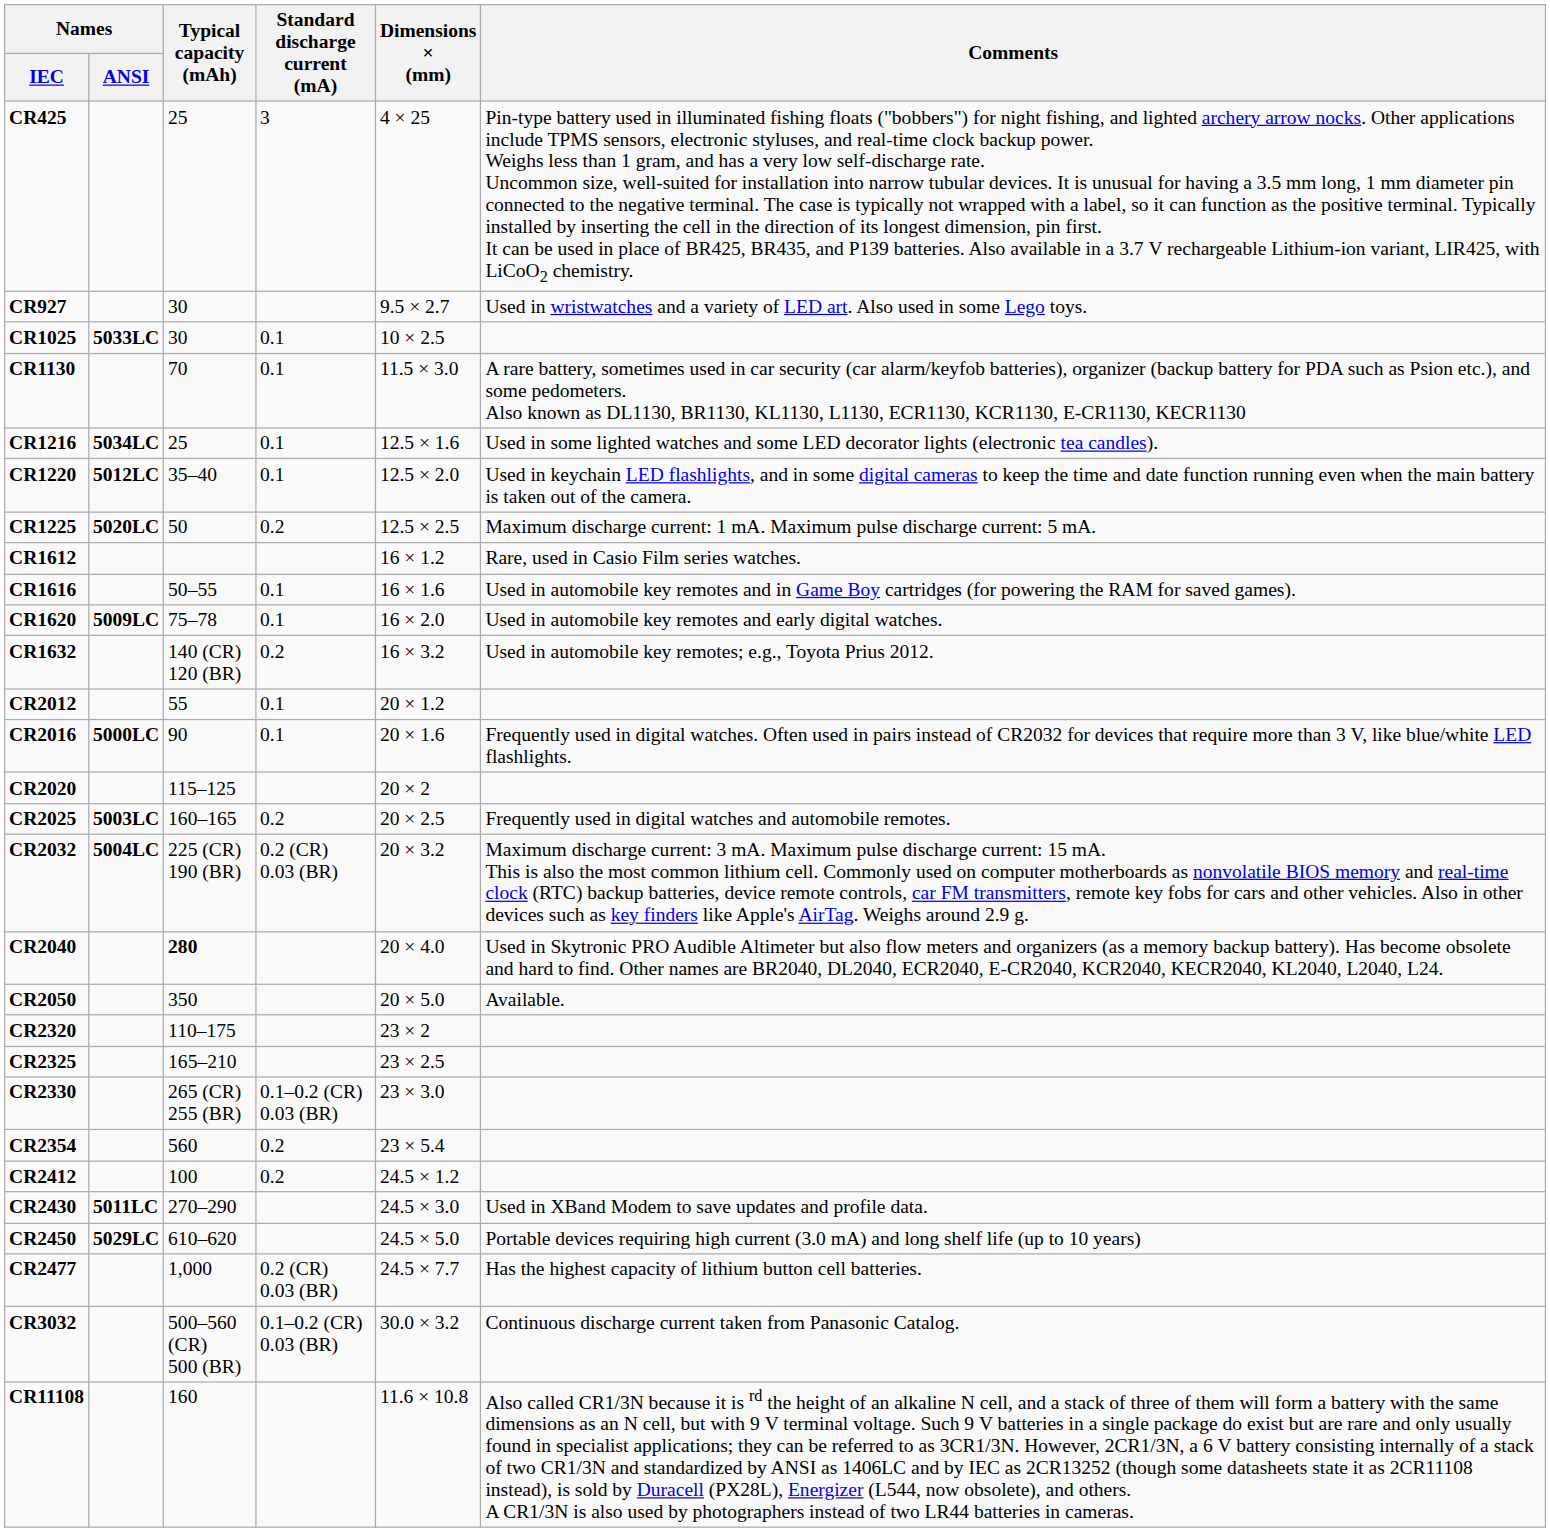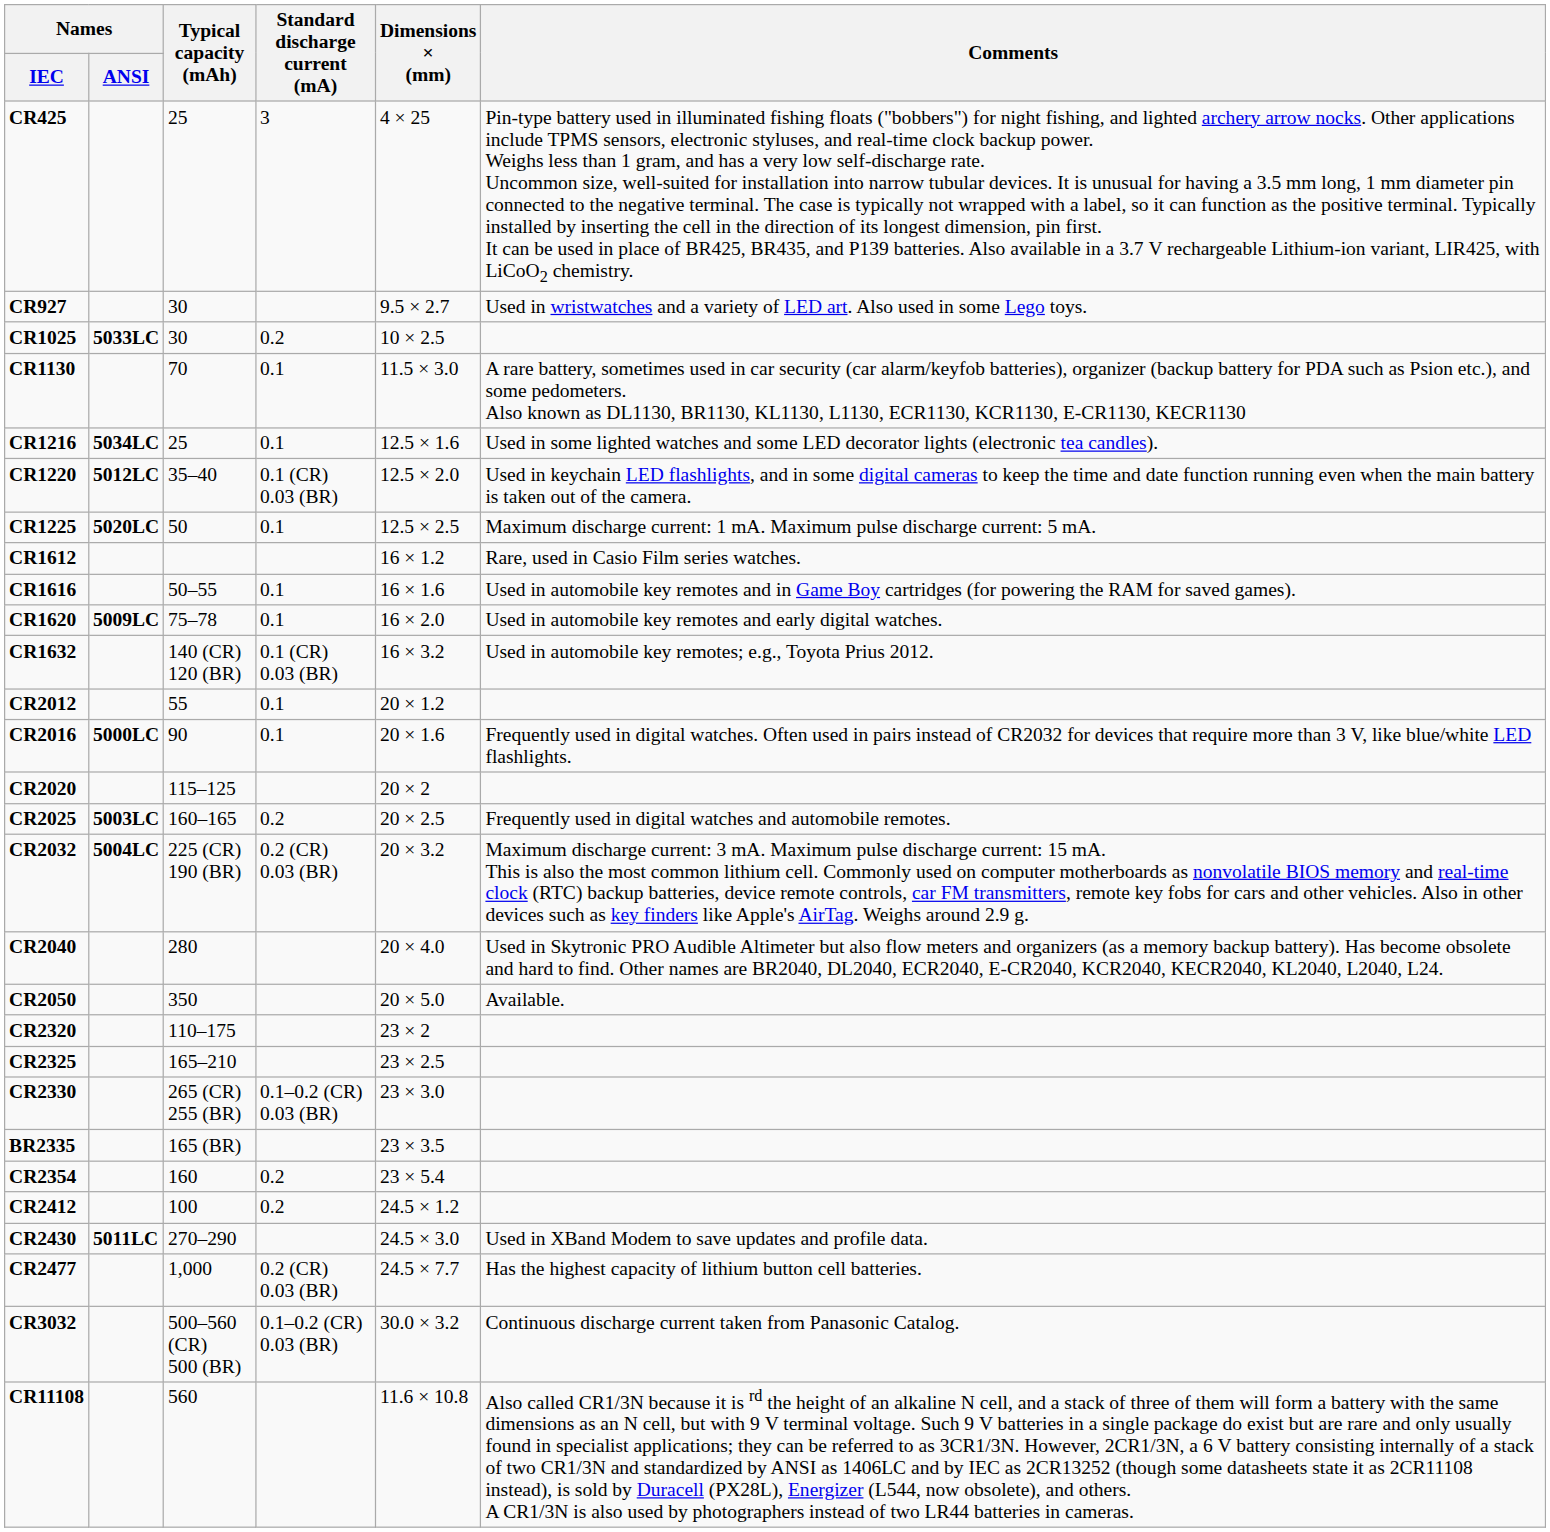 <table class="wikitable" style="width:100%;">
 <tr>
 <th colspan=2>Names</th>
 <th rowspan=2>Typical capacity<br>(mAh)</th>
 <th rowspan=2>Standard discharge current<br>(mA)</th>
 <th rowspan=2>Dimensions<br> × <br>(mm)</th>
 <th rowspan=2>Comments</th>
 </tr>
 <tr>
 <th><a href='#'>IEC</a></th>
 <th><a href='#'>ANSI</a></th>
 </tr>
 <tr style="vertical-align:top;">
 <td><strong>CR425</strong></td>
 <td></td>
 <td>25</td>
 <td>3</td>
 <td>4 × 25</td>
 <td>Pin-type battery used in illuminated fishing floats ("bobbers") for night fishing, and lighted <a href='#'>archery arrow nocks</a>. Other applications include TPMS sensors, electronic styluses, and real-time clock backup power.<br>Weighs less than 1 gram, and has a very low self-discharge rate.<br>Uncommon size, well-suited for installation into narrow tubular devices. It is unusual for having a 3.5 mm long, 1 mm diameter pin connected to the negative terminal. The case is typically not wrapped with a label, so it can function as the positive terminal. Typically installed by inserting the cell in the direction of its longest dimension, pin first.<br>It can be used in place of BR425, BR435, and P139 batteries. Also available in a 3.7 V rechargeable Lithium-ion variant, LIR425, with LiCoO<sub>2</sub> chemistry.</td>
 </tr>
 <tr style="vertical-align:top;">
 <td><strong>CR927</strong></td>
 <td></td>
 <td>30</td>
 <td></td>
 <td>9.5 × 2.7</td>
 <td>Used in <a href='#'>wristwatches</a> and a variety of <a href='#'>LED art</a>. Also used in some <a href='#'>Lego</a> toys.</td>
 </tr>
 <tr style="vertical-align:top;">
 <td><strong>CR1025</strong></td>
 <td><strong>5033LC</strong></td>
 <td>30</td>
-<td>0.1</td>
+<td>0.2</td>
 <td>10 × 2.5</td>
 <td></td>
 </tr>
 <tr style="vertical-align:top;">
 <td><strong>CR1130</strong></td>
 <td></td>
 <td>70</td>
 <td>0.1</td>
 <td>11.5 × 3.0</td>
 <td>A rare battery, sometimes used in car security (car alarm/keyfob batteries), organizer (backup battery for PDA such as Psion etc.), and some pedometers.<br>Also known as DL1130, BR1130, KL1130, L1130, ECR1130, KCR1130, E-CR1130, KECR1130</td>
 </tr>
 <tr style="vertical-align:top;">
 <td><strong>CR1216</strong></td>
 <td><strong>5034LC</strong></td>
 <td>25</td>
 <td>0.1</td>
 <td>12.5 × 1.6</td>
 <td>Used in some lighted watches and some LED decorator lights (electronic <a href='#'>tea candles</a>).</td>
 </tr>
 <tr style="vertical-align:top;">
 <td><strong>CR1220</strong></td>
 <td><strong>5012LC</strong></td>
 <td>35–40</td>
-<td>0.1</td>
+<td>0.1 (CR)<br>0.03 (BR)</td>
 <td>12.5 × 2.0</td>
 <td>Used in keychain <a href='#'>LED flashlights</a>, and in some <a href='#'>digital cameras</a> to keep the time and date function running even when the main battery is taken out of the camera.</td>
 </tr>
 <tr style="vertical-align:top;">
 <td><strong>CR1225</strong></td>
 <td><strong>5020LC</strong></td>
 <td>50</td>
-<td>0.2</td>
+<td>0.1</td>
 <td>12.5 × 2.5</td>
 <td>Maximum discharge current: 1 mA. Maximum pulse discharge current: 5 mA.</td>
 </tr>
 <tr style="vertical-align:top;">
 <td><strong>CR1612</strong></td>
 <td></td>
 <td></td>
 <td></td>
 <td>16 × 1.2</td>
 <td>Rare, used in Casio Film series watches.</td>
 </tr>
 <tr style="vertical-align:top;">
 <td><strong>CR1616</strong></td>
 <td></td>
 <td>50–55</td>
 <td>0.1</td>
 <td>16 × 1.6</td>
 <td>Used in automobile key remotes and in <a href='#'>Game Boy</a> cartridges (for powering the RAM for saved games).</td>
 </tr>
 <tr style="vertical-align:top;">
 <td><strong>CR1620</strong></td>
 <td><strong>5009LC</strong></td>
 <td>75–78</td>
 <td>0.1</td>
 <td>16 × 2.0</td>
 <td>Used in automobile key remotes and early digital watches.</td>
 </tr>
 <tr style="vertical-align:top;">
 <td><strong>CR1632</strong></td>
 <td></td>
 <td>140 (CR)<br>120 (BR)</td>
-<td>0.2</td>
+<td>0.1 (CR)<br>0.03 (BR)</td>
 <td>16 × 3.2</td>
 <td>Used in automobile key remotes; e.g., Toyota Prius 2012.</td>
 </tr>
 <tr style="vertical-align:top;">
 <td><strong>CR2012</strong></td>
 <td></td>
 <td>55</td>
 <td>0.1</td>
 <td>20 × 1.2</td>
 <td></td>
 </tr>
 <tr style="vertical-align:top;">
 <td><strong>CR2016</strong></td>
 <td><strong>5000LC</strong></td>
 <td>90</td>
 <td>0.1</td>
 <td>20 × 1.6</td>
 <td>Frequently used in digital watches. Often used in pairs instead of CR2032 for devices that require more than 3 V, like blue/white <a href='#'>LED</a> flashlights.</td>
 </tr>
 <tr style="vertical-align:top;">
 <td><strong>CR2020</strong></td>
 <td></td>
 <td>115–125</td>
 <td></td>
 <td>20 × 2</td>
 <td></td>
 </tr>
 <tr style="vertical-align:top;">
 <td><strong>CR2025</strong></td>
 <td><strong>5003LC</strong></td>
 <td>160–165</td>
 <td>0.2</td>
 <td>20 × 2.5</td>
 <td>Frequently used in digital watches and automobile remotes.</td>
 </tr>
 <tr style="vertical-align:top;">
 <td><strong>CR2032</strong></td>
 <td><strong>5004LC</strong></td>
 <td>225 (CR)<br>190 (BR)</td>
 <td>0.2 (CR)<br>0.03 (BR)</td>
 <td>20 × 3.2</td>
 <td>Maximum discharge current: 3 mA. Maximum pulse discharge current: 15 mA.<br>This is also the most common lithium cell. Commonly used on computer motherboards as <a href='#'>nonvolatile BIOS memory</a> and <a href='#'>real-time clock</a> (RTC) backup batteries, device remote controls, <a href='#'>car FM transmitters</a>, remote key fobs for cars and other vehicles. Also in other devices such as <a href='#'>key finders</a> like Apple's <a href='#'>AirTag</a>. Weighs around 2.9 g.</td>
 </tr>
 <tr style="vertical-align:top;">
 <td><strong>CR2040</strong></td>
 <td></td>
-<td><strong>280</strong></td>
+<td>280</td>
 <td></td>
 <td>20 × 4.0</td>
 <td>Used in Skytronic PRO Audible Altimeter but also flow meters and organizers (as a memory backup battery). Has become obsolete and hard to find. Other names are BR2040, DL2040, ECR2040, E-CR2040, KCR2040, KECR2040, KL2040, L2040, L24.</td>
 </tr>
 <tr style="vertical-align:top;">
 <td><strong>CR2050</strong></td>
 <td></td>
 <td>350</td>
 <td></td>
 <td>20 × 5.0</td>
 <td>Available.</td>
 </tr>
 <tr style="vertical-align:top;">
 <td><strong>CR2320</strong></td>
 <td></td>
 <td>110–175</td>
 <td></td>
 <td>23 × 2</td>
 <td></td>
 </tr>
 <tr style="vertical-align:top;">
 <td><strong>CR2325</strong></td>
 <td></td>
 <td>165–210</td>
 <td></td>
 <td>23 × 2.5</td>
 <td></td>
 </tr>
 <tr style="vertical-align:top;">
 <td><strong>CR2330</strong></td>
 <td></td>
 <td>265 (CR)<br>255 (BR)</td>
 <td>0.1–0.2 (CR)<br>0.03 (BR)</td>
 <td>23 × 3.0</td>
 <td></td>
 </tr>
 <tr style="vertical-align:top;">
+<td><strong>BR2335</strong></td>
+<td></td>
+<td>165 (BR)</td>
+<td></td>
+<td>23 × 3.5</td>
+<td></td>
+</tr>
+<tr style="vertical-align:top;">
 <td><strong>CR2354</strong></td>
 <td></td>
-<td>560</td>
+<td>160</td>
 <td>0.2</td>
 <td>23 × 5.4</td>
 <td></td>
 </tr>
 <tr style="vertical-align:top;">
 <td><strong>CR2412</strong></td>
 <td></td>
 <td>100</td>
 <td>0.2</td>
 <td>24.5 × 1.2</td>
 <td></td>
 </tr>
 <tr style="vertical-align:top;">
 <td><strong>CR2430</strong></td>
 <td><strong>5011LC</strong></td>
 <td>270–290</td>
 <td></td>
 <td>24.5 × 3.0</td>
 <td>Used in XBand Modem to save updates and profile data.</td>
 </tr>
 <tr style="vertical-align:top;">
-<td><strong>CR2450</strong></td>
-<td><strong>5029LC</strong></td>
-<td>610–620</td>
-<td></td>
-<td>24.5 × 5.0</td>
-<td>Portable devices requiring high current (3.0 mA) and long shelf life (up to 10 years)</td>
-</tr>
-<tr style="vertical-align:top;">
 <td><strong>CR2477</strong></td>
 <td></td>
 <td>1,000</td>
 <td>0.2 (CR)<br>0.03 (BR)</td>
 <td>24.5 × 7.7</td>
 <td>Has the highest capacity of lithium button cell batteries.</td>
 </tr>
 <tr style="vertical-align:top;">
 <td><strong>CR3032</strong></td>
 <td></td>
 <td>500–560 (CR)<br>500 (BR)</td>
 <td>0.1–0.2 (CR)<br>0.03 (BR)</td>
 <td>30.0 × 3.2</td>
 <td>Continuous discharge current taken from Panasonic Catalog.</td>
 </tr>
 <tr style="vertical-align:top;">
 <td><strong>CR11108</strong></td>
 <td></td>
-<td>160</td>
+<td>560</td>
 <td></td>
 <td>11.6 × 10.8</td>
 <td>Also called CR1/3N because it is <sup>rd</sup> the height of an alkaline N cell, and a stack of three of them will form a battery with the same dimensions as an N cell, but with 9 V terminal voltage. Such 9 V batteries in a single package do exist but are rare and only usually found in specialist applications; they can be referred to as 3CR1/3N. However, 2CR1/3N, a 6 V battery consisting internally of a stack of two CR1/3N and standardized by ANSI as 1406LC and by IEC as 2CR13252 (though some datasheets state it as 2CR11108 instead), is sold by <a href='#'>Duracell</a> (PX28L), <a href='#'>Energizer</a> (L544, now obsolete), and others.<br>A CR1/3N is also used by photographers instead of two LR44 batteries in cameras.</td>
 </tr>
 </table>
